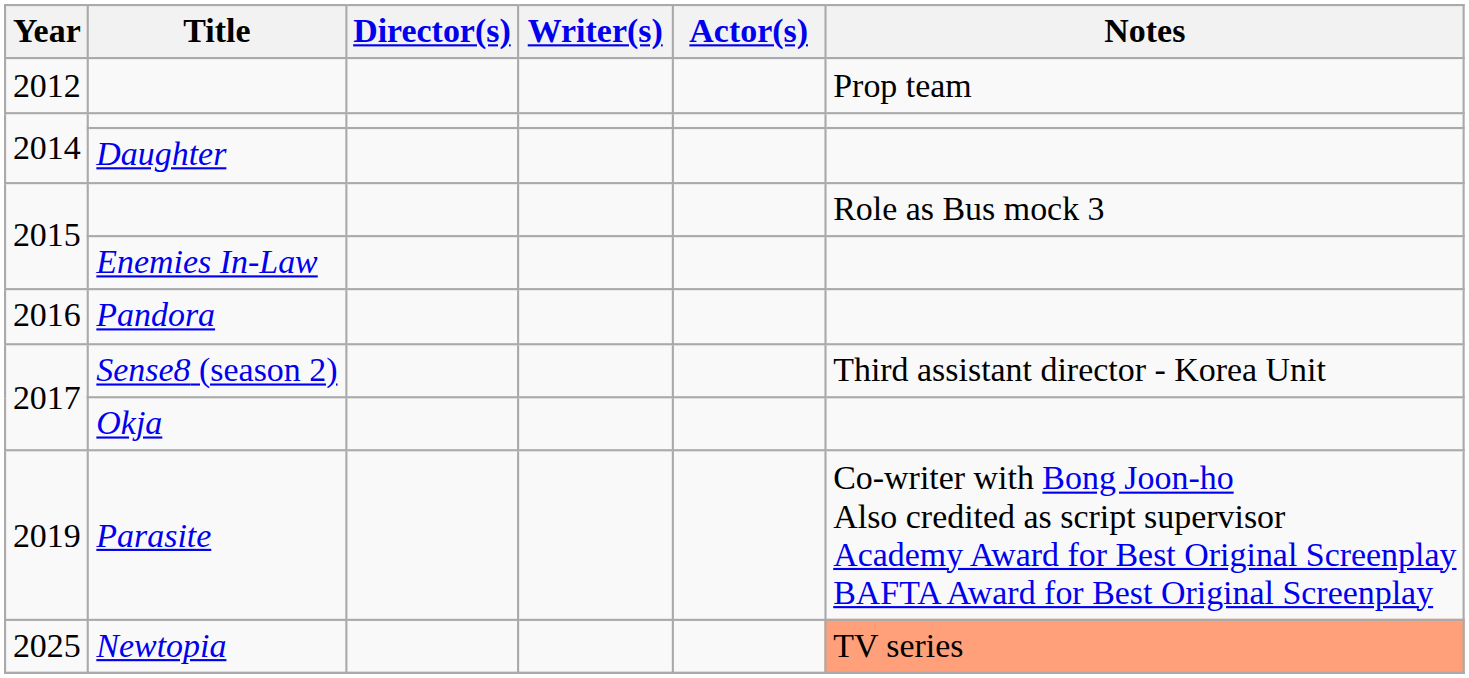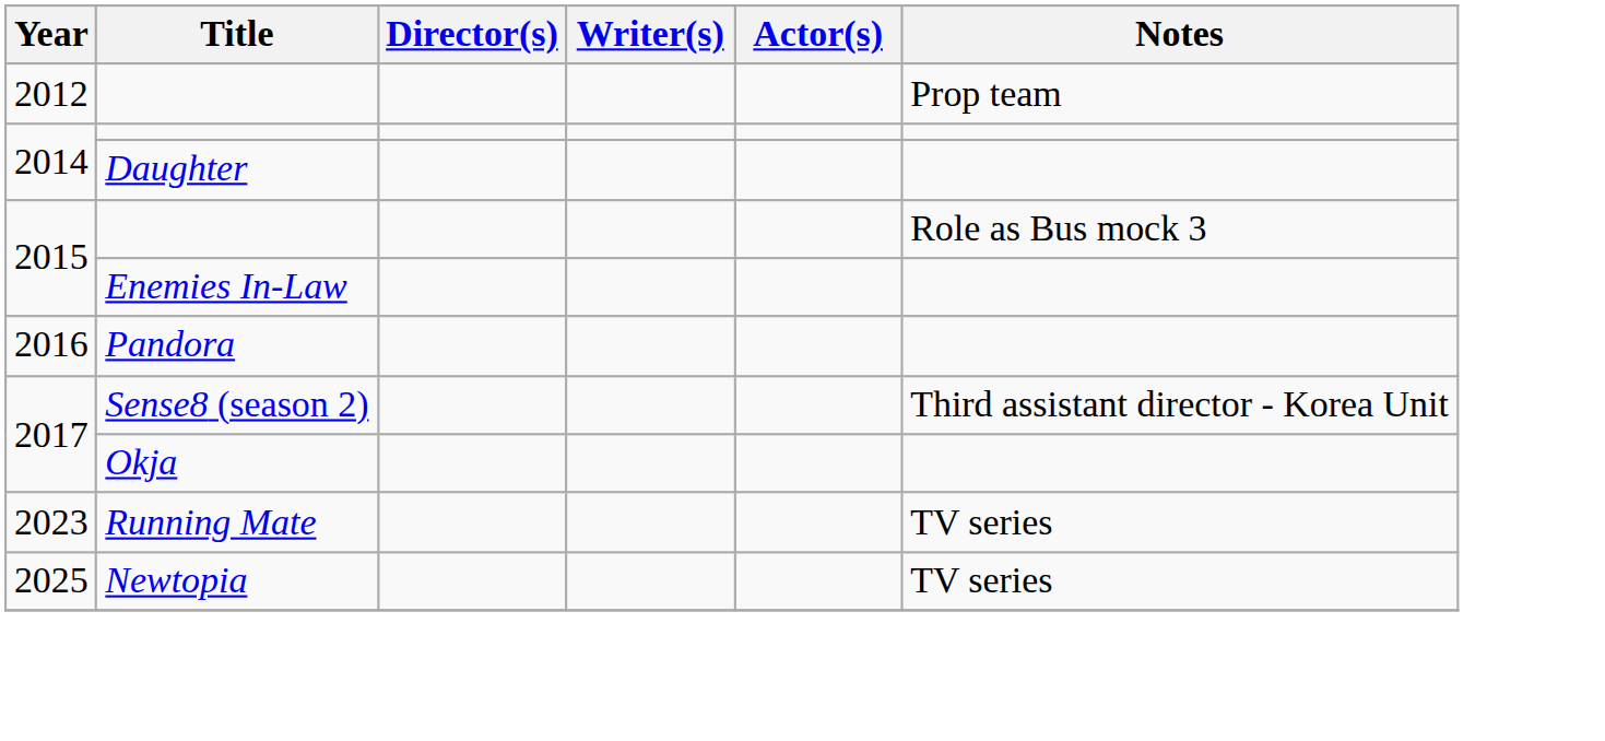 <table class="wikitable sortable">
 <tr>
 <th>Year</th>
 <th>Title</th>
 <th width="65"><a href='#'>Director(s)</a></th>
 <th width="65"><a href='#'>Writer(s)</a></th>
 <th width="65"><a href='#'>Actor(s)</a></th>
 <th>Notes</th>
 </tr>
 <tr>
 <td>2012</td>
 <td><em></em></td>
 <td></td>
 <td></td>
 <td></td>
 <td>Prop team</td>
 </tr>
 <tr>
 <td rowspan="2">2014</td>
 <td><em></em></td>
 <td></td>
 <td></td>
 <td></td>
 <td></td>
 </tr>
 <tr>
 <td><em><a href='#'>Daughter</a></em></td>
 <td></td>
 <td></td>
 <td></td>
 <td></td>
 </tr>
 <tr>
 <td rowspan="2">2015</td>
 <td><em></em></td>
 <td></td>
 <td></td>
 <td></td>
 <td>Role as Bus mock 3</td>
 </tr>
 <tr>
 <td><em><a href='#'>Enemies In-Law</a></em></td>
 <td></td>
 <td></td>
 <td></td>
 <td></td>
 </tr>
 <tr>
 <td>2016</td>
 <td><em><a href='#'>Pandora</a></em></td>
 <td></td>
 <td></td>
 <td></td>
 <td></td>
 </tr>
 <tr>
 <td rowspan="2">2017</td>
 <td><a href='#'><em>Sense8</em> (season 2)</a></td>
 <td></td>
 <td></td>
 <td></td>
 <td>Third assistant director - Korea Unit</td>
 </tr>
 <tr>
 <td><em><a href='#'>Okja</a></em></td>
 <td></td>
 <td></td>
 <td></td>
 <td></td>
 </tr>
 <tr>
-<td>2019</td>
-<td><em><a href='#'>Parasite</a></em></td>
+<td>2023</td>
+<td><em><a href='#'>Running Mate</a></em></td>
 <td></td>
 <td></td>
 <td></td>
-<td>Co-writer with <a href='#'>Bong Joon-ho</a><br>Also credited as script supervisor<br><a href='#'>Academy Award for Best Original Screenplay</a><br><a href='#'>BAFTA Award for Best Original Screenplay</a></td>
+<td>TV series</td>
 </tr>
 <tr>
 <td>2025</td>
 <td><em><a href='#'>Newtopia</a></em></td>
 <td></td>
 <td></td>
 <td></td>
-<td style="background: lightsalmon;">TV series</td>
+<td>TV series</td>
 </tr>
 <tr>
 </tr>
 </table>
